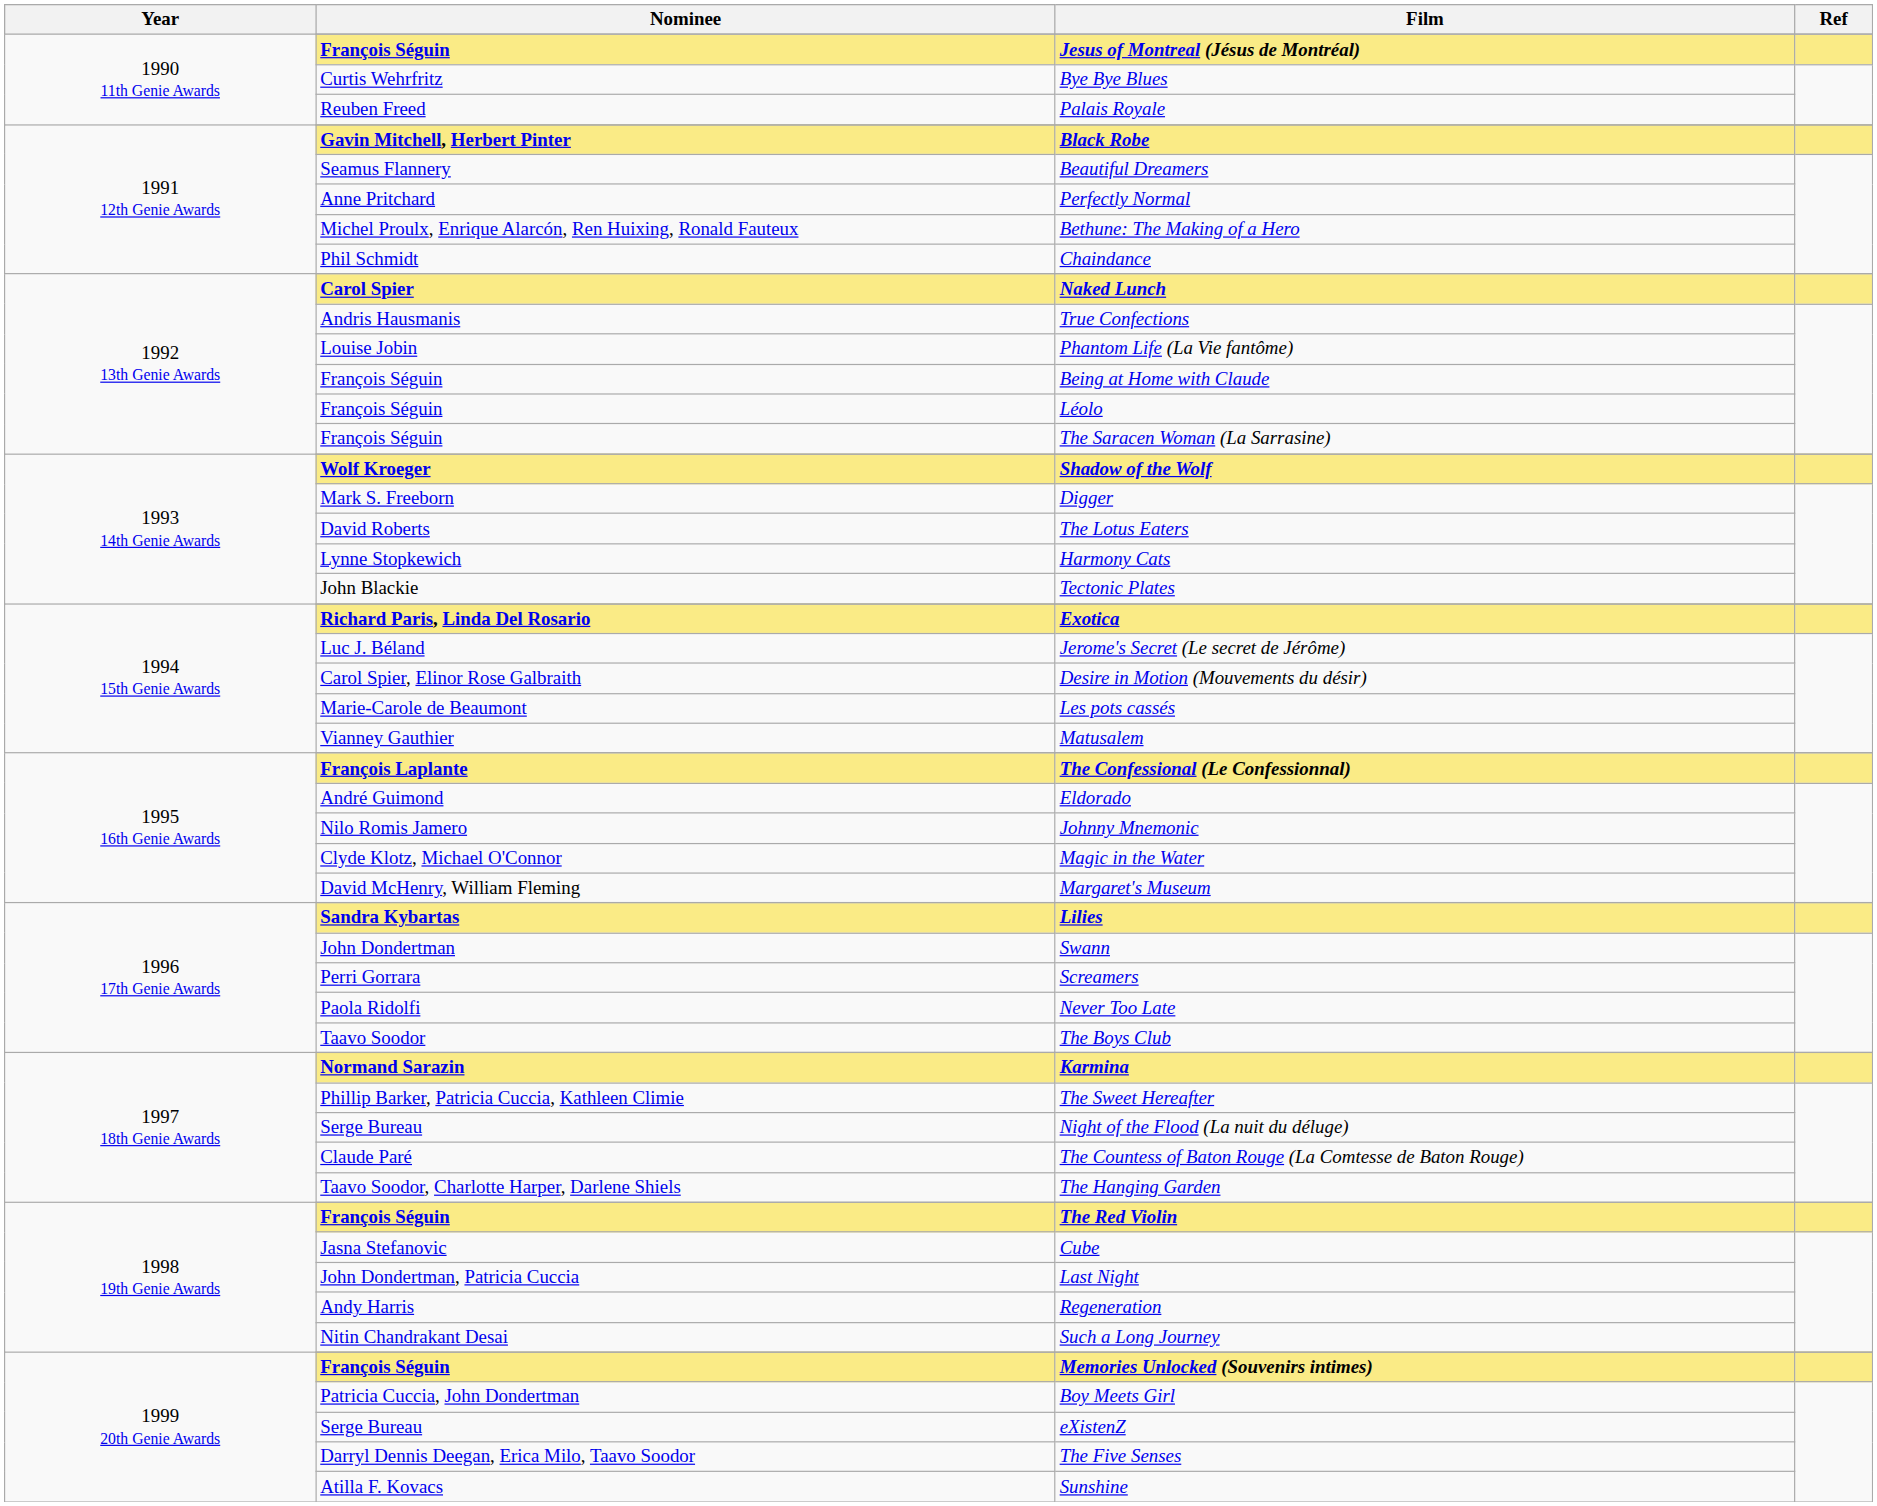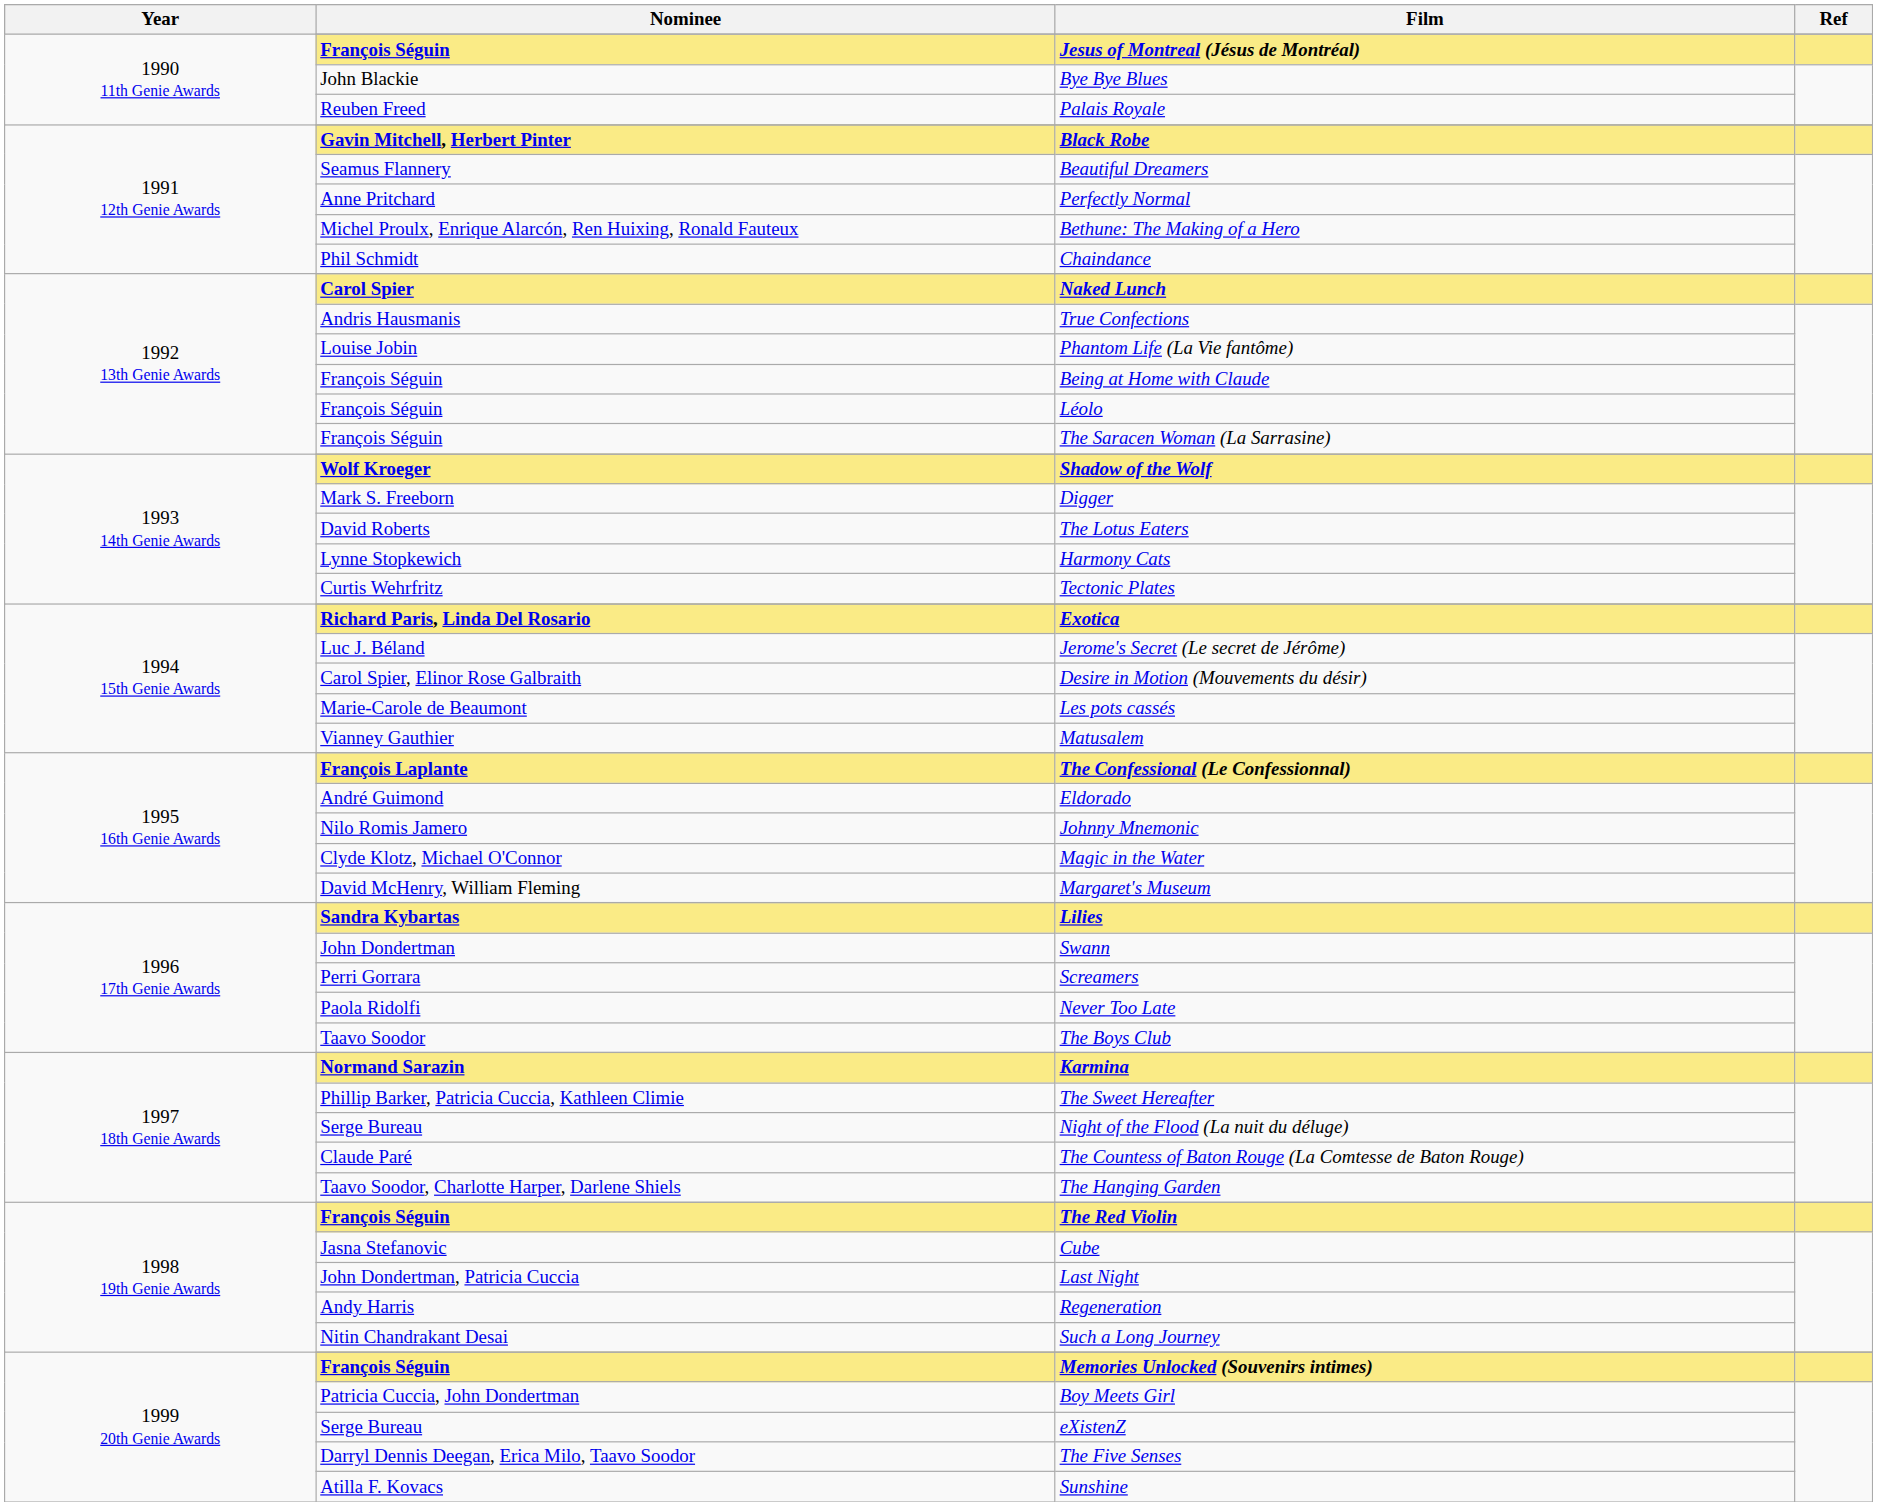 <table class="wikitable" style="width:100%;">
 <tr style="background:#bebebe;">
 <th style="width:8%;">Year</th>
 <th style="width:19%;">Nominee</th>
 <th style="width:19%;">Film</th>
 <th style="width:2%;">Ref</th>
 </tr>
 <tr>
 <td rowspan="4" align="center">1990 <br> <small><a href='#'>11th Genie Awards</a></small></td>
 </tr>
 <tr style="background:#FAEB86;">
 <td><strong><a href='#'>François Séguin</a></strong></td>
 <td><strong><em><a href='#'>Jesus of Montreal</a> (Jésus de Montréal)</em></strong></td>
 <td></td>
 </tr>
 <tr>
-<td><a href='#'>Curtis Wehrfritz</a></td>
+<td>John Blackie</td>
 <td><em><a href='#'>Bye Bye Blues</a></em></td>
 <td rowspan=2></td>
 </tr>
 <tr>
 <td><a href='#'>Reuben Freed</a></td>
 <td><em><a href='#'>Palais Royale</a></em></td>
 </tr>
 <tr>
 <td rowspan="6" align="center">1991 <br> <small><a href='#'>12th Genie Awards</a></small></td>
 </tr>
 <tr style="background:#FAEB86;">
 <td><strong><a href='#'>Gavin Mitchell</a>, <a href='#'>Herbert Pinter</a></strong></td>
 <td><strong><em><a href='#'>Black Robe</a></em></strong></td>
 <td></td>
 </tr>
 <tr>
 <td><a href='#'>Seamus Flannery</a></td>
 <td><em><a href='#'>Beautiful Dreamers</a></em></td>
 <td rowspan=4></td>
 </tr>
 <tr>
 <td><a href='#'>Anne Pritchard</a></td>
 <td><em><a href='#'>Perfectly Normal</a></em></td>
 </tr>
 <tr>
 <td><a href='#'>Michel Proulx</a>, <a href='#'>Enrique Alarcón</a>, <a href='#'>Ren Huixing</a>, <a href='#'>Ronald Fauteux</a></td>
 <td><em><a href='#'>Bethune: The Making of a Hero</a></em></td>
 </tr>
 <tr>
 <td><a href='#'>Phil Schmidt</a></td>
 <td><em><a href='#'>Chaindance</a></em></td>
 </tr>
 <tr>
 <td rowspan="7" align="center">1992 <br> <small><a href='#'>13th Genie Awards</a></small></td>
 </tr>
 <tr style="background:#FAEB86;">
 <td><strong><a href='#'>Carol Spier</a></strong></td>
 <td><strong><em><a href='#'>Naked Lunch</a></em></strong></td>
 <td></td>
 </tr>
 <tr>
 <td><a href='#'>Andris Hausmanis</a></td>
 <td><em><a href='#'>True Confections</a></em></td>
 <td rowspan=5></td>
 </tr>
 <tr>
 <td><a href='#'>Louise Jobin</a></td>
 <td><em><a href='#'>Phantom Life</a> (La Vie fantôme)</em></td>
 </tr>
 <tr>
 <td><a href='#'>François Séguin</a></td>
 <td><em><a href='#'>Being at Home with Claude</a></em></td>
 </tr>
 <tr>
 <td><a href='#'>François Séguin</a></td>
 <td><em><a href='#'>Léolo</a></em></td>
 </tr>
 <tr>
 <td><a href='#'>François Séguin</a></td>
 <td><em><a href='#'>The Saracen Woman</a> (La Sarrasine)</em></td>
 </tr>
 <tr>
 <td rowspan="6" align="center">1993 <br> <small><a href='#'>14th Genie Awards</a></small></td>
 </tr>
 <tr style="background:#FAEB86;">
 <td><strong><a href='#'>Wolf Kroeger</a></strong></td>
 <td><strong><em><a href='#'>Shadow of the Wolf</a></em></strong></td>
 <td></td>
 </tr>
 <tr>
 <td><a href='#'>Mark S. Freeborn</a></td>
 <td><em><a href='#'>Digger</a></em></td>
 <td rowspan=4></td>
 </tr>
 <tr>
 <td><a href='#'>David Roberts</a></td>
 <td><em><a href='#'>The Lotus Eaters</a></em></td>
 </tr>
 <tr>
 <td><a href='#'>Lynne Stopkewich</a></td>
 <td><em><a href='#'>Harmony Cats</a></em></td>
 </tr>
 <tr>
-<td>John Blackie</td>
+<td><a href='#'>Curtis Wehrfritz</a></td>
 <td><em><a href='#'>Tectonic Plates</a></em></td>
 </tr>
 <tr>
 <td rowspan="6" align="center">1994 <br> <small><a href='#'>15th Genie Awards</a></small></td>
 </tr>
 <tr style="background:#FAEB86;">
 <td><strong><a href='#'>Richard Paris</a>, <a href='#'>Linda Del Rosario</a></strong></td>
 <td><strong><em><a href='#'>Exotica</a></em></strong></td>
 <td></td>
 </tr>
 <tr>
 <td><a href='#'>Luc J. Béland</a></td>
 <td><em><a href='#'>Jerome's Secret</a> (Le secret de Jérôme)</em></td>
 <td rowspan=4></td>
 </tr>
 <tr>
 <td><a href='#'>Carol Spier</a>, <a href='#'>Elinor Rose Galbraith</a></td>
 <td><em><a href='#'>Desire in Motion</a> (Mouvements du désir)</em></td>
 </tr>
 <tr>
 <td><a href='#'>Marie-Carole de Beaumont</a></td>
 <td><em><a href='#'>Les pots cassés</a></em></td>
 </tr>
 <tr>
 <td><a href='#'>Vianney Gauthier</a></td>
 <td><em><a href='#'>Matusalem</a></em></td>
 </tr>
 <tr>
 <td rowspan="6" align="center">1995 <br> <small><a href='#'>16th Genie Awards</a></small></td>
 </tr>
 <tr style="background:#FAEB86;">
 <td><strong><a href='#'>François Laplante</a></strong></td>
 <td><strong><em><a href='#'>The Confessional</a> (Le Confessionnal)</em></strong></td>
 <td></td>
 </tr>
 <tr>
 <td><a href='#'>André Guimond</a></td>
 <td><em><a href='#'>Eldorado</a></em></td>
 <td rowspan=4></td>
 </tr>
 <tr>
 <td><a href='#'>Nilo Romis Jamero</a></td>
 <td><em><a href='#'>Johnny Mnemonic</a></em></td>
 </tr>
 <tr>
 <td><a href='#'>Clyde Klotz</a>, <a href='#'>Michael O'Connor</a></td>
 <td><em><a href='#'>Magic in the Water</a></em></td>
 </tr>
 <tr>
 <td><a href='#'>David McHenry</a>, William Fleming</td>
 <td><em><a href='#'>Margaret's Museum</a></em></td>
 </tr>
 <tr>
 <td rowspan="6" align="center">1996 <br> <small><a href='#'>17th Genie Awards</a></small></td>
 </tr>
 <tr style="background:#FAEB86;">
 <td><strong><a href='#'>Sandra Kybartas</a></strong></td>
 <td><strong><em><a href='#'>Lilies</a></em></strong></td>
 <td></td>
 </tr>
 <tr>
 <td><a href='#'>John Dondertman</a></td>
 <td><em><a href='#'>Swann</a></em></td>
 <td rowspan=4></td>
 </tr>
 <tr>
 <td><a href='#'>Perri Gorrara</a></td>
 <td><em><a href='#'>Screamers</a></em></td>
 </tr>
 <tr>
 <td><a href='#'>Paola Ridolfi</a></td>
 <td><em><a href='#'>Never Too Late</a></em></td>
 </tr>
 <tr>
 <td><a href='#'>Taavo Soodor</a></td>
 <td><em><a href='#'>The Boys Club</a></em></td>
 </tr>
 <tr>
 <td rowspan="6" align="center">1997 <br> <small><a href='#'>18th Genie Awards</a></small></td>
 </tr>
 <tr style="background:#FAEB86;">
 <td><strong><a href='#'>Normand Sarazin</a></strong></td>
 <td><strong><em><a href='#'>Karmina</a></em></strong></td>
 <td></td>
 </tr>
 <tr>
 <td><a href='#'>Phillip Barker</a>, <a href='#'>Patricia Cuccia</a>, <a href='#'>Kathleen Climie</a></td>
 <td><em><a href='#'>The Sweet Hereafter</a></em></td>
 <td rowspan=4></td>
 </tr>
 <tr>
 <td><a href='#'>Serge Bureau</a></td>
 <td><em><a href='#'>Night of the Flood</a> (La nuit du déluge)</em></td>
 </tr>
 <tr>
 <td><a href='#'>Claude Paré</a></td>
 <td><em><a href='#'>The Countess of Baton Rouge</a> (La Comtesse de Baton Rouge)</em></td>
 </tr>
 <tr>
 <td><a href='#'>Taavo Soodor</a>, <a href='#'>Charlotte Harper</a>, <a href='#'>Darlene Shiels</a></td>
 <td><em><a href='#'>The Hanging Garden</a></em></td>
 </tr>
 <tr>
 <td rowspan="6" align="center">1998 <br> <small><a href='#'>19th Genie Awards</a></small></td>
 </tr>
 <tr style="background:#FAEB86;">
 <td><strong><a href='#'>François Séguin</a></strong></td>
 <td><strong><em><a href='#'>The Red Violin</a></em></strong></td>
 <td></td>
 </tr>
 <tr>
 <td><a href='#'>Jasna Stefanovic</a></td>
 <td><em><a href='#'>Cube</a></em></td>
 <td rowspan=4></td>
 </tr>
 <tr>
 <td><a href='#'>John Dondertman</a>, <a href='#'>Patricia Cuccia</a></td>
 <td><em><a href='#'>Last Night</a></em></td>
 </tr>
 <tr>
 <td><a href='#'>Andy Harris</a></td>
 <td><em><a href='#'>Regeneration</a></em></td>
 </tr>
 <tr>
 <td><a href='#'>Nitin Chandrakant Desai</a></td>
 <td><em><a href='#'>Such a Long Journey</a></em></td>
 </tr>
 <tr>
 <td rowspan="6" align="center">1999 <br> <small><a href='#'>20th Genie Awards</a></small></td>
 </tr>
 <tr style="background:#FAEB86;">
 <td><strong><a href='#'>François Séguin</a></strong></td>
 <td><strong><em><a href='#'>Memories Unlocked</a> (Souvenirs intimes)</em></strong></td>
 <td></td>
 </tr>
 <tr>
 <td><a href='#'>Patricia Cuccia</a>, <a href='#'>John Dondertman</a></td>
 <td><em><a href='#'>Boy Meets Girl</a></em></td>
 <td rowspan=4></td>
 </tr>
 <tr>
 <td><a href='#'>Serge Bureau</a></td>
 <td><em><a href='#'>eXistenZ</a></em></td>
 </tr>
 <tr>
 <td><a href='#'>Darryl Dennis Deegan</a>, <a href='#'>Erica Milo</a>, <a href='#'>Taavo Soodor</a></td>
 <td><em><a href='#'>The Five Senses</a></em></td>
 </tr>
 <tr>
 <td><a href='#'>Atilla F. Kovacs</a></td>
 <td><em><a href='#'>Sunshine</a></em></td>
 </tr>
 </table>
